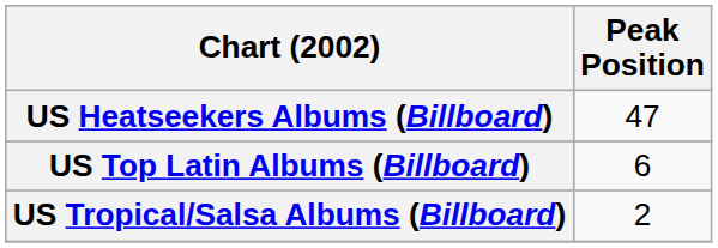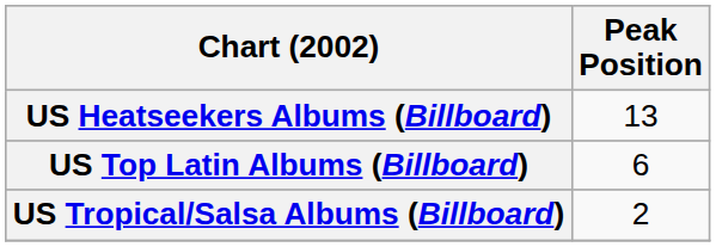 <table class="wikitable plainrowheaders" style="text-align:center;">
 <tr>
 <th scope="col">Chart (2002)</th>
 <th scope="col">Peak <br> Position</th>
 </tr>
 <tr>
 <th scope="row">US <a href='#'>Heatseekers Albums</a> (<em><a href='#'>Billboard</a></em>)</th>
-<td style="text-align:center;">47</td>
+<td style="text-align:center;">13</td>
 </tr>
 <tr>
 <th scope="row">US <a href='#'>Top Latin Albums</a> (<em><a href='#'>Billboard</a></em>)</th>
 <td style="text-align:center;">6</td>
 </tr>
 <tr>
 <th scope="row">US <a href='#'>Tropical/Salsa Albums</a> (<em><a href='#'>Billboard</a></em>)</th>
 <td style="text-align:center;">2</td>
 </tr>
 <tr>
 </tr>
 </table>
